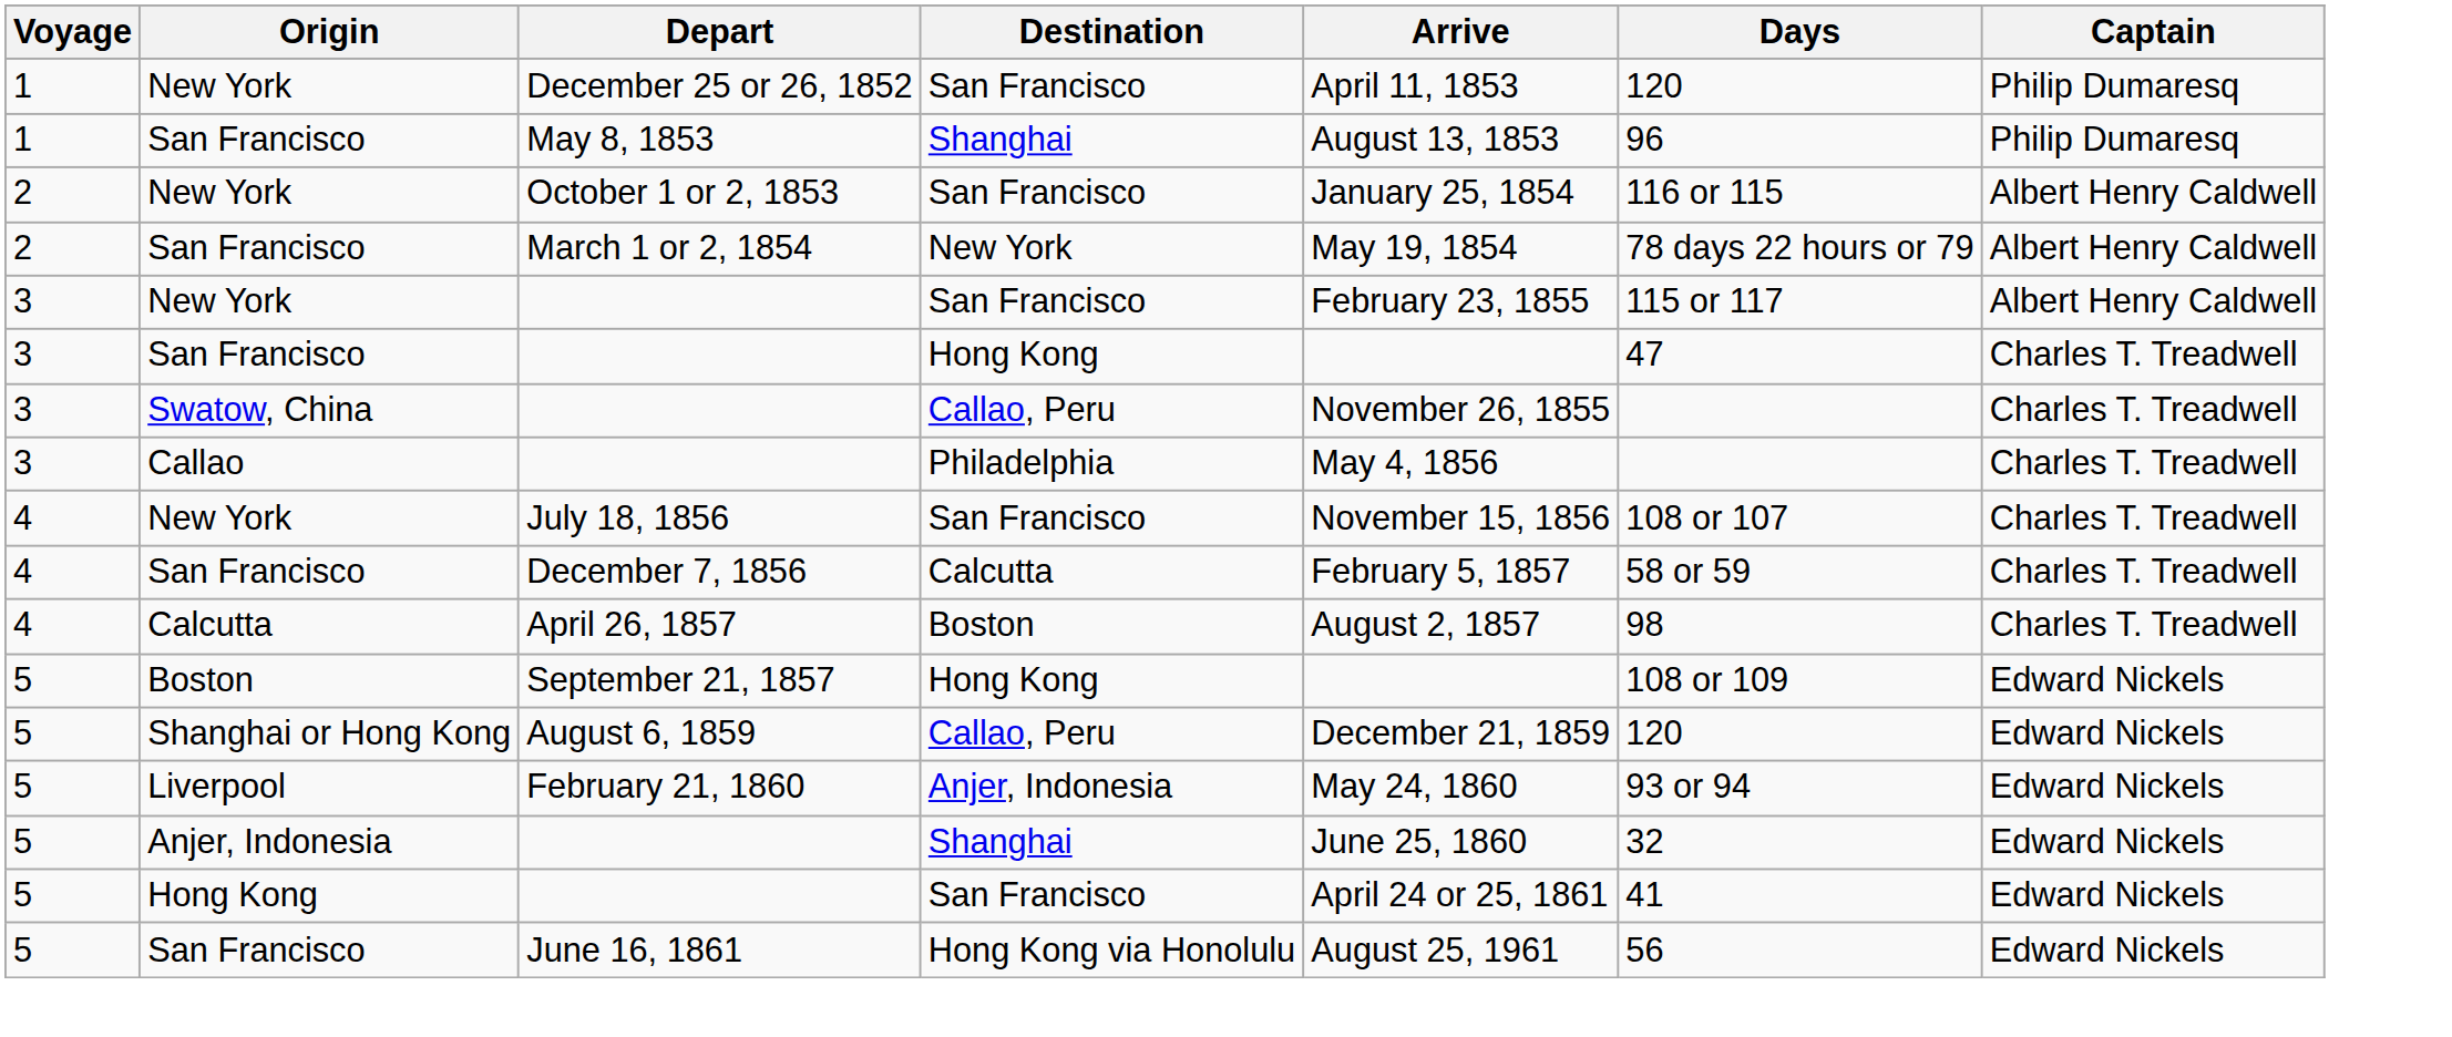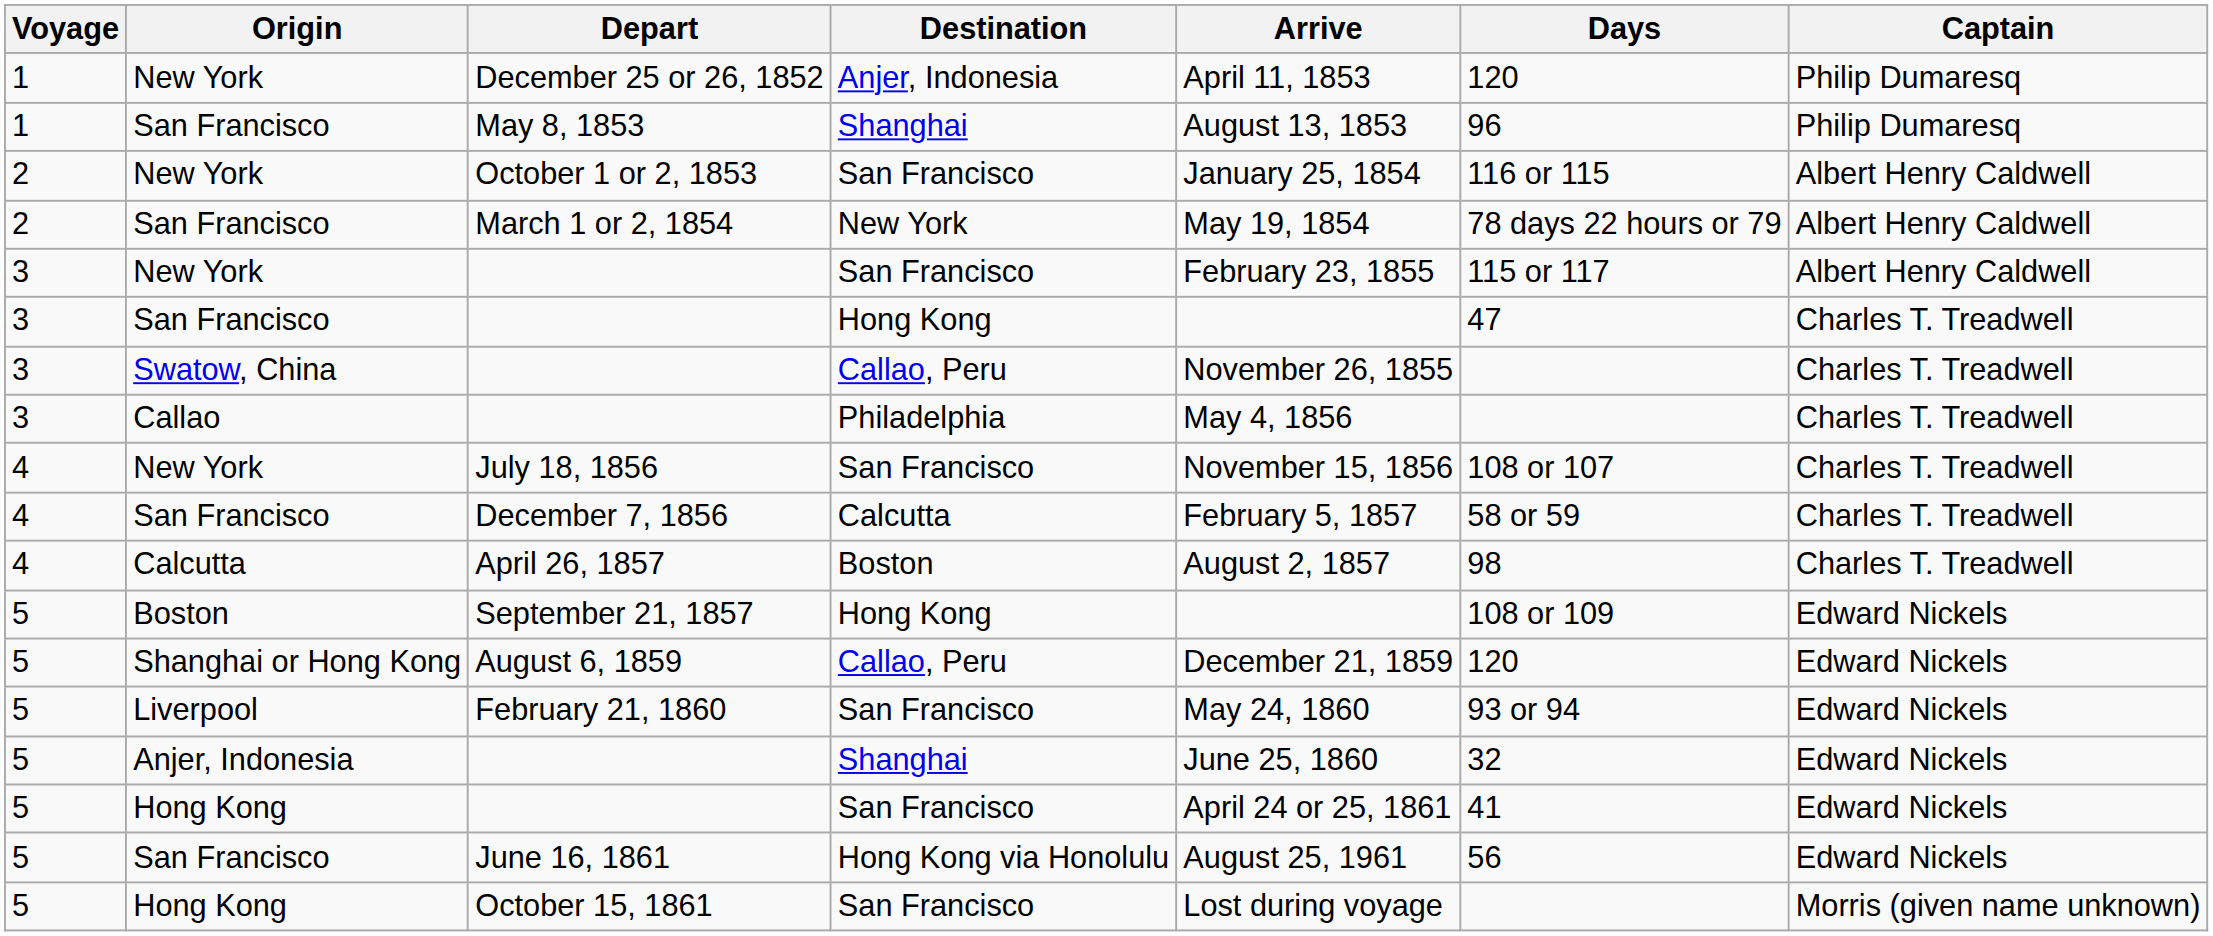 <table class="wikitable">
 <tr>
 <th>Voyage</th>
 <th>Origin</th>
 <th>Depart</th>
 <th>Destination</th>
 <th>Arrive</th>
 <th>Days</th>
 <th>Captain</th>
 </tr>
 <tr>
 <td>1</td>
 <td>New York</td>
 <td>December 25 or 26, 1852</td>
-<td>San Francisco</td>
+<td><a href='#'>Anjer</a>, Indonesia</td>
 <td>April 11, 1853</td>
 <td>120</td>
 <td>Philip Dumaresq</td>
 </tr>
 <tr>
 <td>1</td>
 <td>San Francisco</td>
 <td>May 8, 1853</td>
 <td><a href='#'>Shanghai</a></td>
 <td>August 13, 1853</td>
 <td>96</td>
 <td>Philip Dumaresq</td>
 </tr>
 <tr>
 <td>2</td>
 <td>New York</td>
 <td>October 1  or 2, 1853</td>
 <td>San Francisco</td>
 <td>January 25, 1854</td>
 <td>116 or 115</td>
 <td>Albert Henry Caldwell</td>
 </tr>
 <tr>
 <td>2</td>
 <td>San Francisco</td>
 <td>March 1 or 2, 1854</td>
 <td>New York</td>
 <td>May 19, 1854</td>
 <td>78 days 22 hours or 79</td>
 <td>Albert Henry Caldwell</td>
 </tr>
 <tr>
 <td>3</td>
 <td>New York</td>
 <td></td>
 <td>San Francisco</td>
 <td>February 23, 1855</td>
 <td>115 or 117</td>
 <td>Albert Henry Caldwell</td>
 </tr>
 <tr>
 <td>3</td>
 <td>San Francisco</td>
 <td></td>
 <td>Hong Kong</td>
 <td></td>
 <td>47</td>
 <td>Charles T. Treadwell</td>
 </tr>
 <tr>
 <td>3</td>
 <td><a href='#'>Swatow</a>, China</td>
 <td></td>
 <td><a href='#'>Callao</a>, Peru</td>
 <td>November 26, 1855</td>
 <td></td>
 <td>Charles T. Treadwell</td>
 </tr>
 <tr>
 <td>3</td>
 <td>Callao</td>
 <td></td>
 <td>Philadelphia</td>
 <td>May 4, 1856</td>
 <td></td>
 <td>Charles T. Treadwell</td>
 </tr>
 <tr>
 <td>4</td>
 <td>New York</td>
 <td>July 18, 1856</td>
 <td>San Francisco</td>
 <td>November 15, 1856</td>
 <td>108 or 107</td>
 <td>Charles T. Treadwell</td>
 </tr>
 <tr>
 <td>4</td>
 <td>San Francisco</td>
 <td>December 7, 1856</td>
 <td>Calcutta</td>
 <td>February 5, 1857</td>
 <td>58 or 59</td>
 <td>Charles T. Treadwell</td>
 </tr>
 <tr>
 <td>4</td>
 <td>Calcutta</td>
 <td>April 26, 1857</td>
 <td>Boston</td>
 <td>August 2, 1857</td>
 <td>98</td>
 <td>Charles T. Treadwell</td>
 </tr>
 <tr>
 <td>5</td>
 <td>Boston</td>
 <td>September 21, 1857</td>
 <td>Hong Kong</td>
 <td></td>
 <td>108 or 109</td>
 <td>Edward Nickels</td>
 </tr>
 <tr>
 <td>5</td>
 <td>Shanghai or Hong Kong</td>
 <td>August 6, 1859</td>
 <td><a href='#'>Callao</a>, Peru</td>
 <td>December 21, 1859</td>
 <td>120</td>
 <td>Edward Nickels</td>
 </tr>
 <tr>
 <td>5</td>
 <td>Liverpool</td>
 <td>February 21, 1860</td>
-<td><a href='#'>Anjer</a>, Indonesia</td>
+<td>San Francisco</td>
 <td>May 24, 1860</td>
 <td>93 or 94</td>
 <td>Edward Nickels</td>
 </tr>
 <tr>
 <td>5</td>
 <td>Anjer, Indonesia</td>
 <td></td>
 <td><a href='#'>Shanghai</a></td>
 <td>June 25, 1860</td>
 <td>32</td>
 <td>Edward Nickels</td>
 </tr>
 <tr>
 <td>5</td>
 <td>Hong Kong</td>
 <td></td>
 <td>San Francisco</td>
 <td>April 24 or 25, 1861</td>
 <td>41</td>
 <td>Edward Nickels</td>
 </tr>
 <tr>
 <td>5</td>
 <td>San Francisco</td>
 <td>June 16, 1861</td>
 <td>Hong Kong via Honolulu</td>
 <td>August 25, 1961</td>
 <td>56</td>
 <td>Edward Nickels</td>
 </tr>
+<tr>
+<td>5</td>
+<td>Hong Kong</td>
+<td>October 15, 1861</td>
+<td>San Francisco</td>
+<td>Lost during voyage</td>
+<td></td>
+<td>Morris (given name unknown)</td>
+</tr>
 </table>
